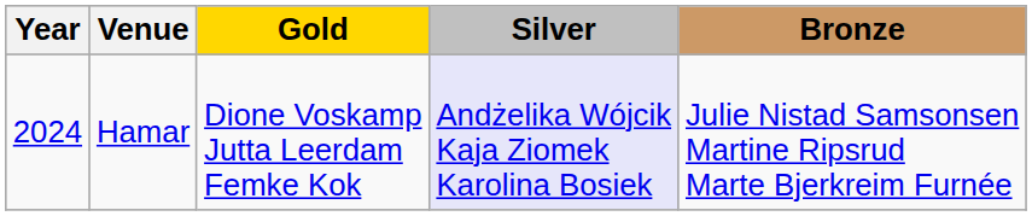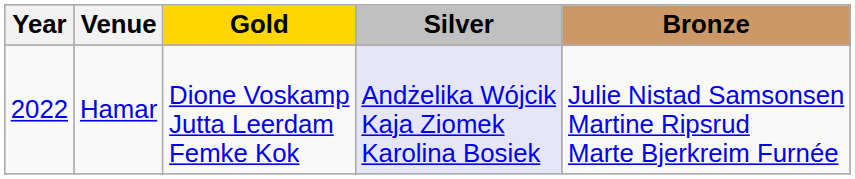 <table class=wikitable>
 <tr>
 <th>Year</th>
 <th>Venue</th>
 <td align=center bgcolor=gold> <strong>Gold</strong></td>
 <td align=center bgcolor=silver> <strong>Silver</strong></td>
 <td align=center bgcolor=cc9966> <strong>Bronze</strong></td>
 </tr>
 <tr>
-<td><a href='#'>2024</a></td>
+<td><a href='#'>2022</a></td>
 <td><a href='#'>Hamar</a></td>
 <td><br><a href='#'>Dione Voskamp</a><br><a href='#'>Jutta Leerdam</a><br><a href='#'>Femke Kok</a></td>
 <td style="background: lavender;"><br><a href='#'>Andżelika Wójcik</a><br><a href='#'>Kaja Ziomek</a><br><a href='#'>Karolina Bosiek</a></td>
 <td><br><a href='#'>Julie Nistad Samsonsen</a><br><a href='#'>Martine Ripsrud</a><br><a href='#'>Marte Bjerkreim Furnée</a></td>
 </tr>
 </table>
